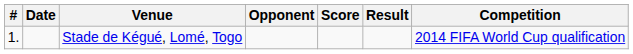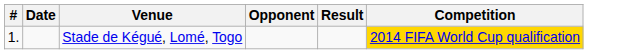 <table class="wikitable">
 <tr>
 <th>#</th>
 <th>Date</th>
 <th>Venue</th>
 <th>Opponent</th>
-<th>Score</th>
 <th>Result</th>
 <th>Competition</th>
 </tr>
 <tr>
 <td>1.</td>
 <td></td>
 <td><a href='#'>Stade de Kégué</a>, <a href='#'>Lomé</a>, <a href='#'>Togo</a></td>
 <td></td>
 <td></td>
-<td></td>
-<td><a href='#'>2014 FIFA World Cup qualification</a></td>
+<td style="background: gold;"><a href='#'>2014 FIFA World Cup qualification</a></td>
 </tr>
 </table>
